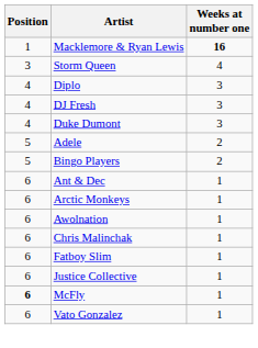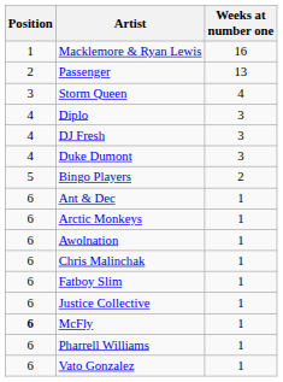 <table class="wikitable sortable plainrowheaders" style="font-size:97%;">
 <tr>
 <th scope=col>Position</th>
 <th scope=col>Artist</th>
 <th scope=col>Weeks at<br>number one</th>
 </tr>
 <tr>
 <td align=center>1</td>
 <td><a href='#'>Macklemore & Ryan Lewis</a></td>
-<td align=center><strong>16</strong></td>
+<td align=center>16</td>
+</tr>
+<tr>
+<td align=center>2</td>
+<td><a href='#'>Passenger</a></td>
+<td align=center>13</td>
 </tr>
 <tr>
 <td align=center>3</td>
 <td><a href='#'>Storm Queen</a></td>
 <td align=center>4</td>
 </tr>
 <tr>
 <td align=center>4</td>
 <td><a href='#'>Diplo</a></td>
 <td align=center>3</td>
 </tr>
 <tr>
 <td align=center>4</td>
 <td><a href='#'>DJ Fresh</a></td>
 <td align=center>3</td>
 </tr>
 <tr>
 <td align=center>4</td>
 <td><a href='#'>Duke Dumont</a></td>
 <td align=center>3</td>
-</tr>
-<tr>
-<td align=center>5</td>
-<td><a href='#'>Adele</a></td>
-<td align=center>2</td>
 </tr>
 <tr>
 <td align=center>5</td>
 <td><a href='#'>Bingo Players</a></td>
 <td align=center>2</td>
 </tr>
 <tr>
 <td align=center>6</td>
 <td><a href='#'>Ant & Dec</a></td>
 <td align=center>1</td>
 </tr>
 <tr>
 <td align=center>6</td>
 <td><a href='#'>Arctic Monkeys</a></td>
 <td align=center>1</td>
 </tr>
 <tr>
 <td align=center>6</td>
 <td><a href='#'>Awolnation</a></td>
 <td align=center>1</td>
 </tr>
 <tr>
 <td align=center>6</td>
 <td><a href='#'>Chris Malinchak</a></td>
 <td align=center>1</td>
 </tr>
 <tr>
 <td align=center>6</td>
 <td><a href='#'>Fatboy Slim</a></td>
 <td align=center>1</td>
 </tr>
 <tr>
 <td align=center>6</td>
 <td><a href='#'>Justice Collective</a></td>
 <td align=center>1</td>
 </tr>
 <tr>
 <td align=center><strong>6</strong></td>
 <td><a href='#'>McFly</a></td>
 <td align=center>1</td>
 </tr>
 <tr>
 <td align=center>6</td>
+<td><a href='#'>Pharrell Williams</a></td>
+<td align=center>1</td>
+</tr>
+<tr>
+<td align=center>6</td>
 <td><a href='#'>Vato Gonzalez</a></td>
 <td align=center>1</td>
 </tr>
 </table>
